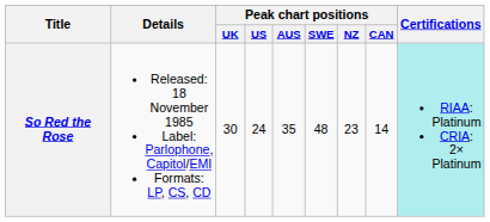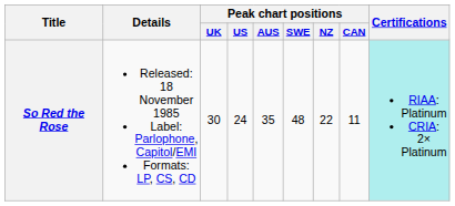 <table class="wikitable plainrowheaders" style="text-align:center;">
 <tr>
 <th scope="col" rowspan="2" style="width:12em;">Title</th>
 <th scope="col" rowspan="2">Details</th>
 <th scope="col" colspan="6">Peak chart positions</th>
 <th scope="col" rowspan="2"><a href='#'>Certifications</a></th>
 </tr>
 <tr>
 <th scope="col" style="width:2.5em;font-size:90%;"><a href='#'>UK</a><br></th>
 <th scope="col" style="width:2.5em;font-size:90%;"><a href='#'>US</a><br></th>
 <th scope="col" style="width:2.5em;font-size:90%;"><a href='#'>AUS</a><br></th>
 <th scope="col" style="width:2.5em;font-size:90%;"><a href='#'>SWE</a><br></th>
 <th scope="col" style="width:2.5em;font-size:90%;"><a href='#'>NZ</a><br></th>
 <th scope="col" style="width:2.5em;font-size:90%;"><a href='#'>CAN</a><br></th>
 </tr>
 <tr>
 <th scope="row"><em><a href='#'>So Red the Rose</a></em></th>
 <td><br><ul><li>Released: 18 November 1985</li><li>Label: <a href='#'>Parlophone</a>, <a href='#'>Capitol</a>/<a href='#'>EMI</a></li><li>Formats: <a href='#'>LP</a>, <a href='#'>CS</a>, <a href='#'>CD</a></li></ul></td>
 <td>30</td>
 <td>24</td>
 <td>35</td>
 <td>48</td>
-<td>23</td>
-<td>14</td>
+<td>22</td>
+<td>11</td>
 <td style="background: paleturquoise;"><br><ul><li><a href='#'>RIAA</a>: Platinum</li><li><a href='#'>CRIA</a>: 2× Platinum</li></ul></td>
 </tr>
 </table>
